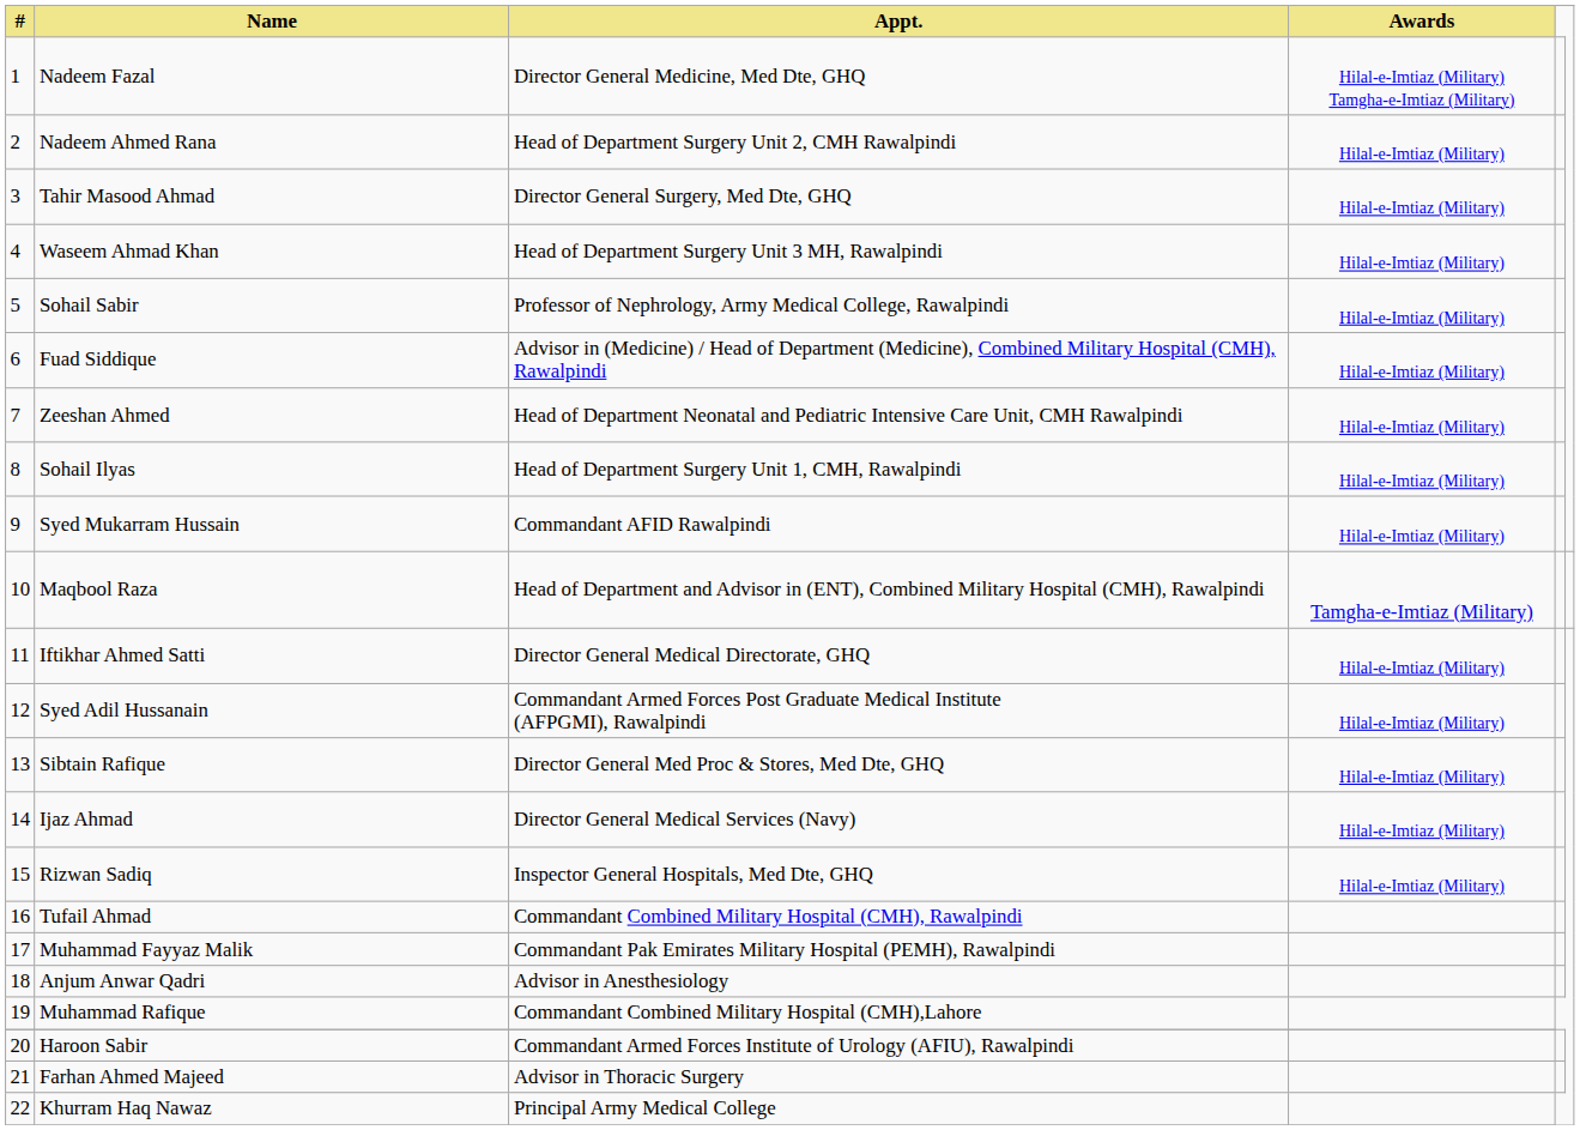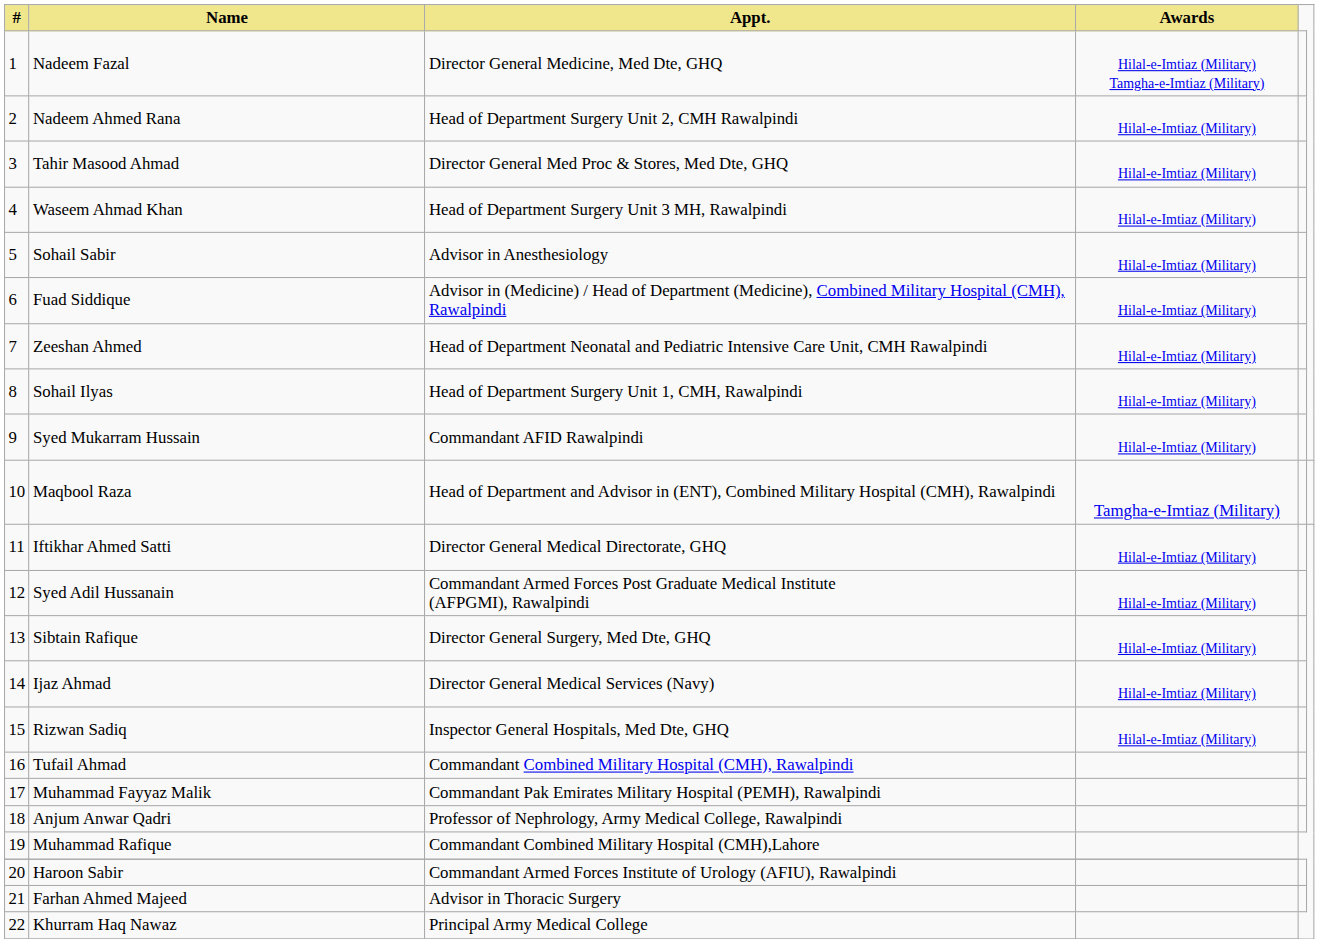 <table class="wikitable">
 <tr>
 <th style="background:#F0E68C; text-align:center" width="10">#</th>
 <th style="background:#F0E68C; text-align:center" width="380">Name</th>
 <th style="background:#F0E68C; text-align:center" width="630">Appt.</th>
 <th style="background:#F0E68C; text-align:center" width="210">Awards</th>
 </tr>
 <tr>
 <td>1</td>
 <td>Nadeem Fazal</td>
 <td>Director General Medicine, Med Dte, GHQ</td>
 <td style="text-align:center"> <br><small><a href='#'>Hilal-e-Imtiaz (Military)</a> <br><a href='#'>Tamgha-e-Imtiaz (Military)</a></small></td>
 <td></td>
 </tr>
 <tr>
 <td>2</td>
 <td>Nadeem Ahmed Rana</td>
 <td>Head of Department Surgery Unit 2, CMH Rawalpindi</td>
 <td style="text-align:center"><br><a href='#'><small>Hilal-e-Imtiaz (Military)</small></a></td>
 <td></td>
 </tr>
 <tr>
 <td>3</td>
 <td>Tahir Masood Ahmad</td>
-<td>Director General Surgery, Med Dte, GHQ</td>
+<td>Director General Med Proc & Stores, Med Dte, GHQ</td>
 <td style="text-align:center"><br><a href='#'><small>Hilal-e-Imtiaz (Military)</small></a></td>
 <td></td>
 </tr>
 <tr>
 <td>4</td>
 <td>Waseem Ahmad Khan</td>
 <td>Head of Department Surgery Unit 3 MH, Rawalpindi</td>
 <td style="text-align:center"><br><a href='#'><small>Hilal-e-Imtiaz (Military)</small></a></td>
 <td></td>
 </tr>
 <tr>
 <td>5</td>
 <td>Sohail Sabir</td>
-<td>Professor of Nephrology, Army Medical College, Rawalpindi</td>
+<td>Advisor in Anesthesiology</td>
 <td style="text-align:center"><br><a href='#'><small>Hilal-e-Imtiaz (Military)</small></a></td>
 <td></td>
 </tr>
 <tr>
 <td>6</td>
 <td>Fuad Siddique</td>
 <td>Advisor in (Medicine) / Head of Department (Medicine), <a href='#'>Combined Military Hospital (CMH), Rawalpindi</a></td>
 <td style="text-align:center"><br><a href='#'><small>Hilal-e-Imtiaz (Military)</small></a></td>
 <td></td>
 </tr>
 <tr>
 <td>7</td>
 <td>Zeeshan Ahmed</td>
 <td>Head of Department Neonatal and Pediatric Intensive Care Unit, CMH Rawalpindi</td>
 <td style="text-align:center"><br><a href='#'><small>Hilal-e-Imtiaz (Military)</small></a></td>
 <td></td>
 </tr>
 <tr>
 <td>8</td>
 <td>Sohail Ilyas</td>
 <td>Head of Department Surgery Unit 1, CMH, Rawalpindi</td>
 <td style="text-align:center"><br><a href='#'><small>Hilal-e-Imtiaz (Military)</small></a></td>
 <td></td>
 </tr>
 <tr>
 <td>9</td>
 <td>Syed Mukarram Hussain</td>
 <td>Commandant AFID Rawalpindi</td>
 <td style="text-align:center"><br><a href='#'><small>Hilal-e-Imtiaz (Military)</small></a></td>
 <td></td>
 </tr>
 <tr>
 <td>10</td>
 <td>Maqbool Raza</td>
 <td>Head of Department and Advisor in (ENT), Combined Military Hospital (CMH), Rawalpindi</td>
 <td style="text-align:center"><br> <br><a href='#'>Tamgha-e-Imtiaz (Military)</a></td>
 <td></td>
 <td></td>
 </tr>
 <tr>
 <td>11</td>
 <td>Iftikhar Ahmed Satti</td>
 <td>Director General Medical Directorate, GHQ</td>
 <td style="text-align:center"><br><a href='#'><small>Hilal-e-Imtiaz (Military)</small></a></td>
 <td></td>
 </tr>
 <tr>
 <td>12</td>
 <td>Syed Adil Hussanain</td>
 <td>Commandant Armed Forces Post Graduate Medical Institute<br>(AFPGMI), Rawalpindi</td>
 <td style="text-align:center"><br><a href='#'><small>Hilal-e-Imtiaz (Military)</small></a></td>
 <td></td>
 </tr>
 <tr>
 <td>13</td>
 <td>Sibtain Rafique</td>
-<td>Director General Med Proc & Stores, Med Dte, GHQ</td>
+<td>Director General Surgery, Med Dte, GHQ</td>
 <td style="text-align:center"><br><a href='#'><small>Hilal-e-Imtiaz (Military)</small></a></td>
 <td></td>
 </tr>
 <tr>
 <td>14</td>
 <td>Ijaz Ahmad</td>
 <td>Director General Medical Services (Navy)</td>
 <td style="text-align:center"><br><a href='#'><small>Hilal-e-Imtiaz (Military)</small></a></td>
 <td></td>
 </tr>
 <tr>
 <td>15</td>
 <td>Rizwan Sadiq</td>
 <td>Inspector General Hospitals, Med Dte, GHQ</td>
 <td style="text-align:center"><br><a href='#'><small>Hilal-e-Imtiaz (Military)</small></a></td>
 <td></td>
 </tr>
 <tr>
 <td>16</td>
 <td>Tufail Ahmad</td>
 <td>Commandant <a href='#'>Combined Military Hospital (CMH), Rawalpindi</a></td>
 <td></td>
 <td></td>
 </tr>
 <tr>
 <td>17</td>
 <td>Muhammad Fayyaz Malik</td>
 <td>Commandant Pak Emirates Military Hospital (PEMH), Rawalpindi</td>
 <td></td>
 <td></td>
 </tr>
 <tr>
 <td>18</td>
 <td>Anjum Anwar Qadri</td>
-<td>Advisor in Anesthesiology</td>
+<td>Professor of Nephrology, Army Medical College, Rawalpindi</td>
 <td></td>
 <td></td>
 </tr>
 <tr>
 <td>19</td>
 <td>Muhammad Rafique</td>
 <td>Commandant Combined Military Hospital (CMH),Lahore</td>
 <td></td>
 </tr>
 <tr>
 </tr>
 <tr>
 <td>20</td>
 <td>Haroon Sabir</td>
 <td>Commandant Armed Forces Institute of Urology (AFIU), Rawalpindi</td>
 <td></td>
 <td></td>
 </tr>
 <tr>
 <td>21</td>
 <td>Farhan Ahmed Majeed</td>
 <td>Advisor in Thoracic Surgery</td>
 <td></td>
 <td></td>
 </tr>
 <tr>
 <td>22</td>
 <td>Khurram Haq Nawaz</td>
 <td>Principal Army Medical College</td>
 <td></td>
 </tr>
 <tr>
 </tr>
 </table>
